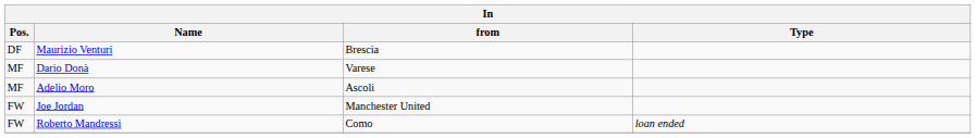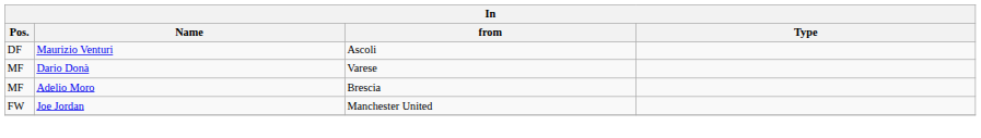 <table class="wikitable" style="font-size:90%;width:99%;">
 <tr>
 <th colspan="4">In</th>
 </tr>
 <tr>
 <th width=3%>Pos.</th>
 <th width=32%>Name</th>
 <th width=30%>from</th>
 <th width=35%>Type</th>
 </tr>
 <tr>
 <td>DF</td>
 <td><a href='#'>Maurizio Venturi</a></td>
-<td>Brescia</td>
+<td>Ascoli</td>
 <td></td>
 </tr>
 <tr>
 <td>MF</td>
 <td><a href='#'>Dario Donà</a></td>
 <td>Varese</td>
 <td></td>
 </tr>
 <tr>
 <td>MF</td>
 <td><a href='#'>Adelio Moro</a></td>
-<td>Ascoli</td>
+<td>Brescia</td>
 <td></td>
 </tr>
 <tr>
 <td>FW</td>
 <td><a href='#'>Joe Jordan</a></td>
 <td>Manchester United</td>
 <td></td>
 </tr>
 <tr>
-<td>FW</td>
-<td><a href='#'>Roberto Mandressi</a></td>
-<td>Como</td>
-<td><em>loan ended</em></td>
-</tr>
-<tr>
 </tr>
 </table>
